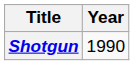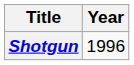 <table class="wikitable plainrowheaders">
 <tr>
 <th>Title</th>
 <th>Year</th>
 </tr>
 <tr>
 <th scope="row"><em><a href='#'>Shotgun</a></em></th>
-<td>1990</td>
+<td>1996</td>
 </tr>
 </table>
